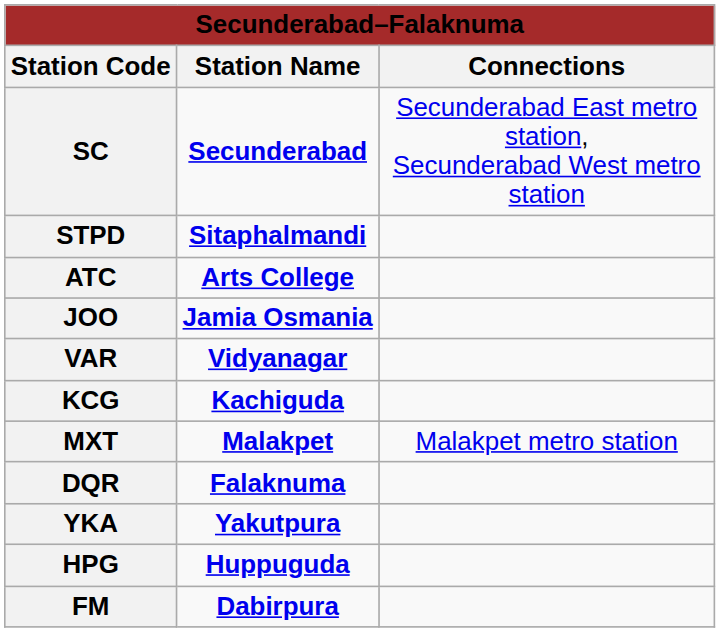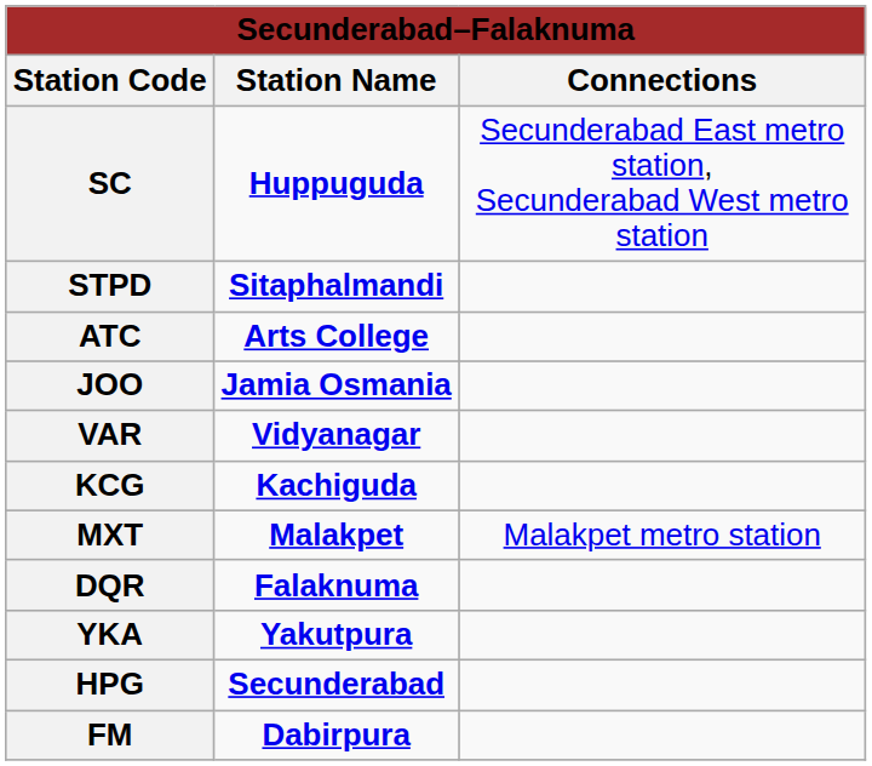 <table class="wikitable" style="text-align: center;">
 <tr>
 <th colspan="6" align="center" style="background:brown ;"><span><strong>Secunderabad–Falaknuma</strong></span></th>
 </tr>
 <tr>
 <th scope="col">Station Code</th>
 <th scope="col">Station Name</th>
 <th scope="col">Connections</th>
 </tr>
 <tr>
 <th>SC</th>
-<td><strong><a href='#'>Secunderabad</a></strong></td>
+<td><strong><a href='#'>Huppuguda</a></strong></td>
 <td width="200pt"><a href='#'>Secunderabad East metro station</a>,<br><a href='#'>Secunderabad West metro station</a></td>
 </tr>
 <tr>
 <th>STPD</th>
 <td><strong><a href='#'>Sitaphalmandi</a></strong></td>
 <td width="200pt"></td>
 </tr>
 <tr>
 <th>ATC</th>
 <td><strong><a href='#'>Arts College</a></strong></td>
 <td width="200pt"></td>
 </tr>
 <tr>
 <th>JOO</th>
 <td><strong><a href='#'>Jamia Osmania</a></strong></td>
 <td width="200pt"></td>
 </tr>
 <tr>
 <th>VAR</th>
 <td><strong><a href='#'>Vidyanagar</a></strong></td>
 <td width="200pt"></td>
 </tr>
 <tr>
 <th>KCG</th>
 <td><strong><a href='#'>Kachiguda</a></strong></td>
 <td width="200pt"></td>
 </tr>
 <tr>
 <th>MXT</th>
 <td><strong><a href='#'>Malakpet</a></strong></td>
 <td width="200pt"><a href='#'>Malakpet metro station</a></td>
 </tr>
 <tr>
 <th>DQR</th>
 <td><strong><a href='#'>Falaknuma</a></strong></td>
 <td width="200pt"></td>
 </tr>
 <tr>
 <th>YKA</th>
 <td><strong><a href='#'>Yakutpura</a></strong></td>
 <td width="200pt"></td>
 </tr>
 <tr>
 <th>HPG</th>
-<td><strong><a href='#'>Huppuguda</a></strong></td>
+<td><strong><a href='#'>Secunderabad</a></strong></td>
 <td width="200pt"></td>
 </tr>
 <tr>
 <th>FM</th>
 <td><strong><a href='#'>Dabirpura</a></strong></td>
 <td width="200pt"></td>
 </tr>
 </table>
